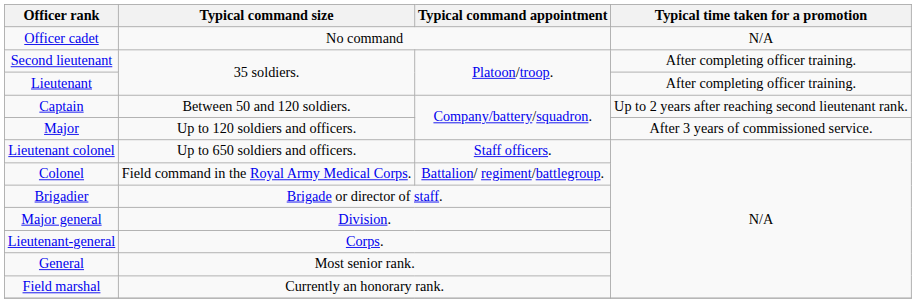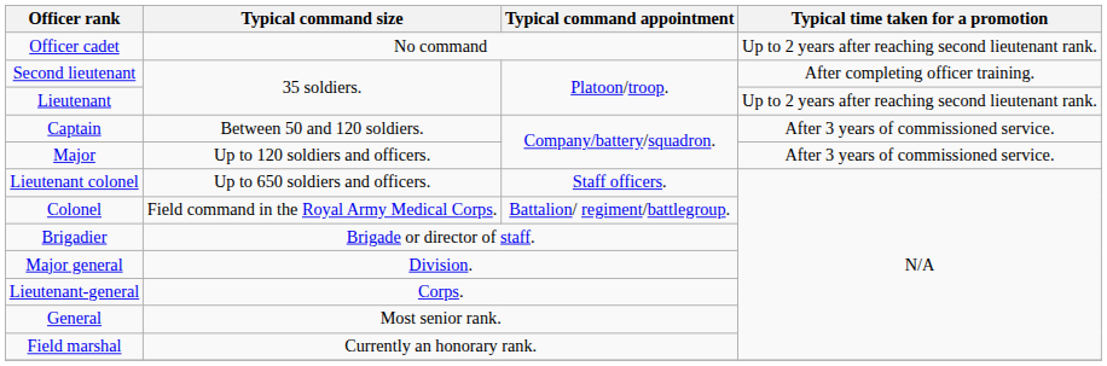 <table class="wikitable" style="text-align:center">
 <tr>
 <th>Officer rank</th>
 <th>Typical command size</th>
 <th>Typical command appointment</th>
 <th>Typical time taken for a promotion</th>
 </tr>
 <tr>
 <td><a href='#'>Officer cadet</a></td>
 <td colspan=2>No command</td>
-<td>N/A</td>
+<td>Up to 2 years after reaching second lieutenant rank.</td>
 </tr>
 <tr>
 <td><a href='#'>Second lieutenant</a></td>
 <td rowspan=2>35 soldiers.</td>
 <td rowspan=2><a href='#'>Platoon</a>/<a href='#'>troop</a>.</td>
 <td>After completing officer training.</td>
 </tr>
 <tr>
 <td><a href='#'>Lieutenant</a></td>
-<td>After completing officer training.</td>
+<td>Up to 2 years after reaching second lieutenant rank.</td>
 </tr>
 <tr>
 <td><a href='#'>Captain</a></td>
 <td>Between 50 and 120 soldiers.</td>
 <td rowspan=2><a href='#'>Company/battery</a>/<a href='#'>squadron</a>.</td>
-<td>Up to 2 years after reaching second lieutenant rank.</td>
+<td>After 3 years of commissioned service.</td>
 </tr>
 <tr>
 <td><a href='#'>Major</a></td>
 <td>Up to 120 soldiers and officers.</td>
 <td>After 3 years of commissioned service.</td>
 </tr>
 <tr>
 <td><a href='#'>Lieutenant colonel</a></td>
 <td>Up to 650 soldiers and officers.</td>
 <td><a href='#'>Staff officers</a>.</td>
 <td rowspan=7>N/A</td>
 </tr>
 <tr>
 <td><a href='#'>Colonel</a></td>
 <td>Field command in the <a href='#'>Royal Army Medical Corps</a>.</td>
 <td><a href='#'>Battalion</a>/ <a href='#'>regiment</a>/<a href='#'>battlegroup</a>.</td>
 </tr>
 <tr>
 <td><a href='#'>Brigadier</a></td>
 <td colspan=2><a href='#'>Brigade</a> or director of <a href='#'>staff</a>.</td>
 </tr>
 <tr>
 <td><a href='#'>Major general</a></td>
 <td colspan=2><a href='#'>Division</a>.</td>
 </tr>
 <tr>
 <td><a href='#'>Lieutenant-general</a></td>
 <td colspan=2><a href='#'>Corps</a>.</td>
 </tr>
 <tr>
 <td><a href='#'>General</a></td>
 <td colspan=2>Most senior rank.</td>
 </tr>
 <tr>
 <td><a href='#'>Field marshal</a></td>
 <td colspan=2>Currently an honorary rank.</td>
 </tr>
 <tr>
 </tr>
 </table>
